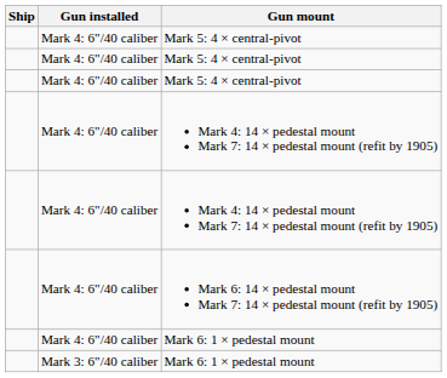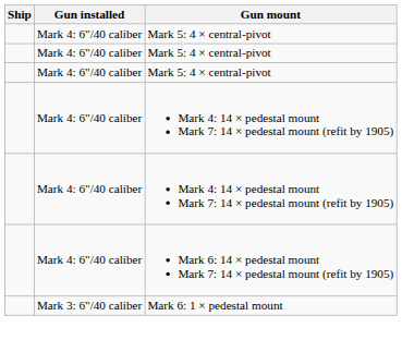 <table class="wikitable">
 <tr>
 <th>Ship</th>
 <th>Gun installed</th>
 <th>Gun mount</th>
 </tr>
 <tr>
 <td></td>
 <td>Mark 4: 6"/40 caliber</td>
 <td>Mark 5: 4 × central-pivot</td>
 </tr>
 <tr>
 <td></td>
 <td>Mark 4: 6"/40 caliber</td>
 <td>Mark 5: 4 × central-pivot</td>
 </tr>
 <tr>
 <td></td>
 <td>Mark 4: 6"/40 caliber</td>
 <td>Mark 5: 4 × central-pivot</td>
 </tr>
 <tr>
 <td></td>
 <td>Mark 4: 6"/40 caliber</td>
 <td><br><ul><li>Mark 4: 14 × pedestal mount</li><li>Mark 7: 14 × pedestal mount (refit by 1905)</li></ul></td>
 </tr>
 <tr>
 <td></td>
 <td>Mark 4: 6"/40 caliber</td>
 <td><br><ul><li>Mark 4: 14 × pedestal mount</li><li>Mark 7: 14 × pedestal mount (refit by 1905)</li></ul></td>
 </tr>
 <tr>
 <td></td>
 <td>Mark 4: 6"/40 caliber</td>
 <td><br><ul><li>Mark 6: 14 × pedestal mount</li><li>Mark 7: 14 × pedestal mount (refit by 1905)</li></ul></td>
 </tr>
 <tr>
 <td></td>
-<td>Mark 4: 6"/40 caliber</td>
-<td>Mark 6: 1 × pedestal mount</td>
-</tr>
-<tr>
-<td></td>
 <td>Mark 3: 6"/40 caliber</td>
 <td>Mark 6: 1 × pedestal mount</td>
 </tr>
 </table>
